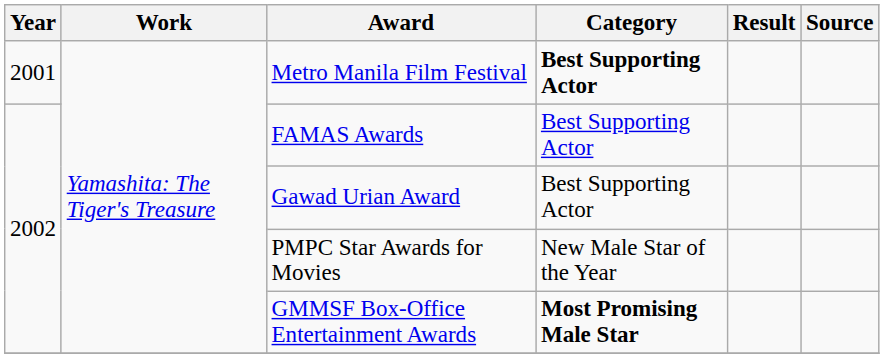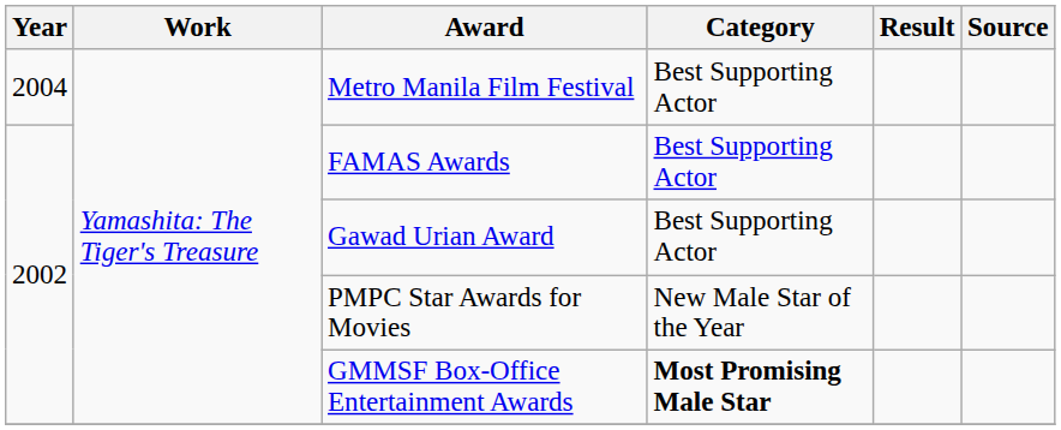 <table class="wikitable">
 <tr>
 <th>Year</th>
 <th>Work</th>
 <th>Award</th>
 <th>Category</th>
 <th>Result</th>
 <th>Source </th>
 </tr>
 <tr>
-<td>2001</td>
+<td>2004</td>
 <td rowspan=5><em><a href='#'>Yamashita: The Tiger's Treasure</a></em></td>
 <td><a href='#'>Metro Manila Film Festival</a></td>
-<td><strong>Best Supporting Actor</strong></td>
+<td>Best Supporting Actor</td>
 <td></td>
 <td></td>
 </tr>
 <tr>
 <td rowspan=4>2002</td>
 <td><a href='#'>FAMAS Awards</a></td>
 <td><a href='#'>Best Supporting Actor</a></td>
 <td></td>
 <td></td>
 </tr>
 <tr>
 <td><a href='#'>Gawad Urian Award</a></td>
 <td>Best Supporting Actor</td>
 <td></td>
 <td></td>
 </tr>
 <tr>
 <td>PMPC Star Awards for Movies</td>
 <td>New Male Star of the Year</td>
 <td></td>
 <td></td>
 </tr>
 <tr>
 <td><a href='#'>GMMSF Box-Office Entertainment Awards</a></td>
 <td><strong>Most Promising Male Star</strong></td>
 <td></td>
 <td></td>
 </tr>
 <tr>
 </tr>
 </table>
